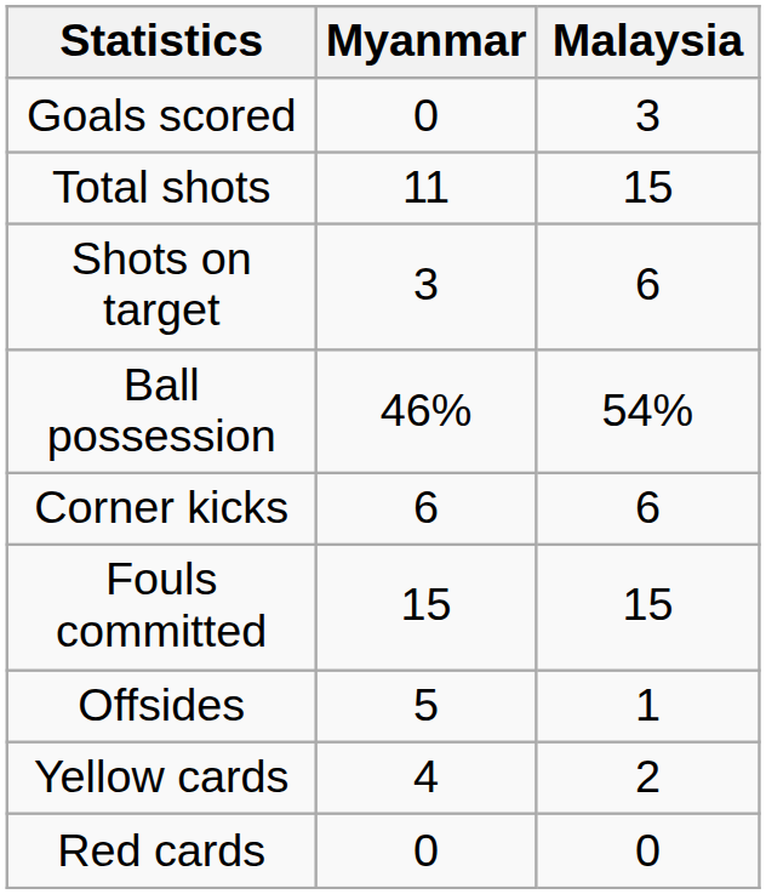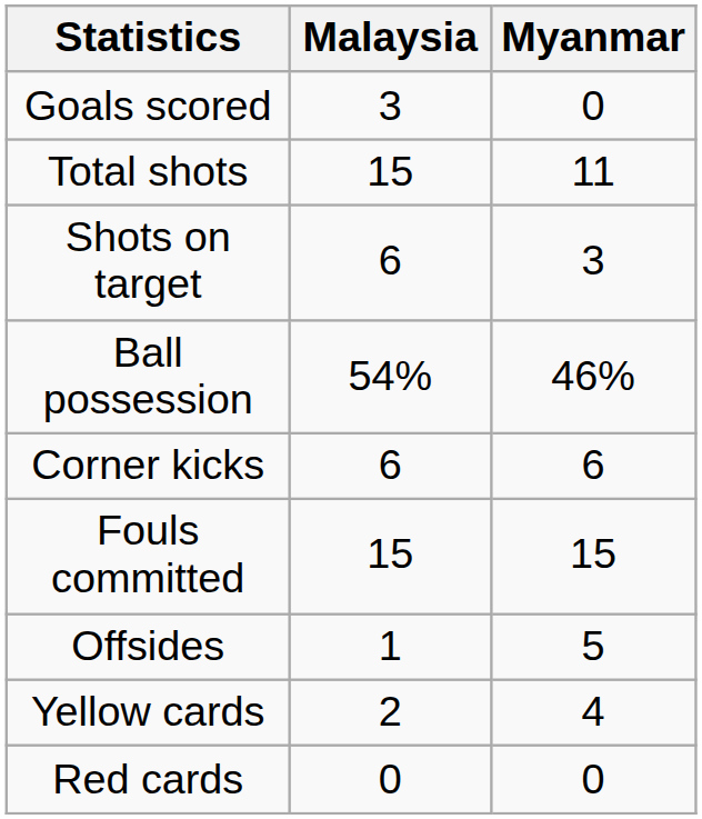 <table class="wikitable" style="text-align:center;margin: auto">
 <tr>
 <th scope=col width=100>Statistics</th>
+<th scope=col width=70>Malaysia</th>
 <th scope=col width=70>Myanmar</th>
-<th scope=col width=70>Malaysia</th>
 </tr>
 <tr>
 <td>Goals scored</td>
+<td>3</td>
 <td>0</td>
+</tr>
+<tr>
+<td>Total shots</td>
+<td>15</td>
+<td>11</td>
+</tr>
+<tr>
+<td>Shots on target</td>
+<td>6</td>
 <td>3</td>
 </tr>
 <tr>
-<td>Total shots</td>
-<td>11</td>
-<td>15</td>
-</tr>
-<tr>
-<td>Shots on target</td>
-<td>3</td>
-<td>6</td>
-</tr>
-<tr>
 <td>Ball possession</td>
+<td>54%</td>
 <td>46%</td>
-<td>54%</td>
 </tr>
 <tr>
 <td>Corner kicks</td>
 <td>6</td>
 <td>6</td>
 </tr>
 <tr>
 <td>Fouls committed</td>
 <td>15</td>
 <td>15</td>
 </tr>
 <tr>
 <td>Offsides</td>
+<td>1</td>
 <td>5</td>
-<td>1</td>
 </tr>
 <tr>
 <td>Yellow cards</td>
+<td>2</td>
 <td>4</td>
-<td>2</td>
 </tr>
 <tr>
 <td>Red cards</td>
 <td>0</td>
 <td>0</td>
 </tr>
 </table>
